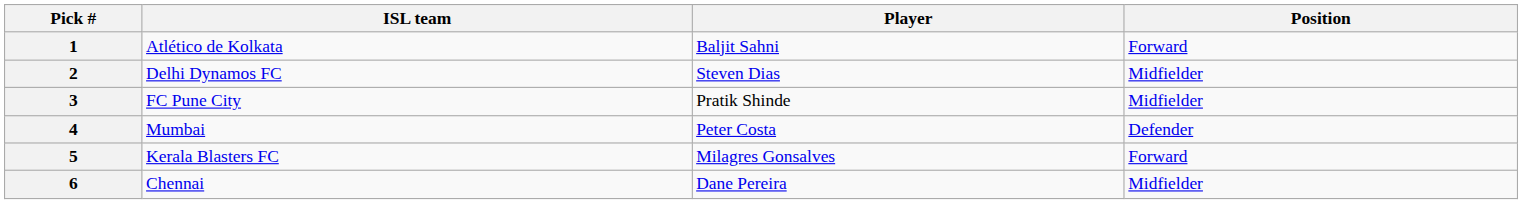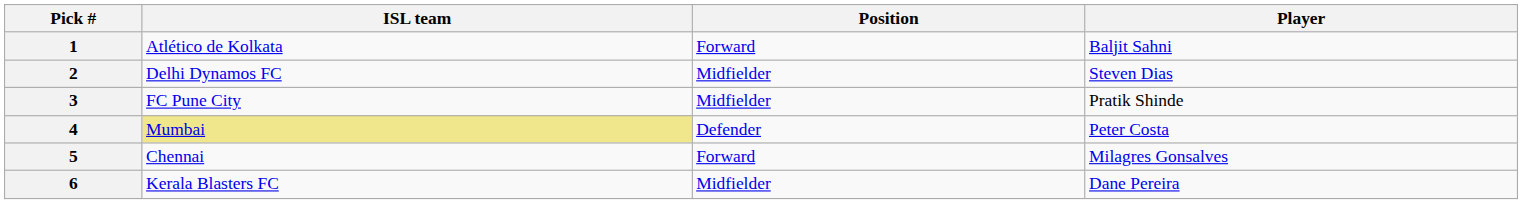 <table class="wikitable sortable" style="width:70%">
 <tr>
 <th width=7%>Pick #</th>
 <th width=28%>ISL team</th>
+<th width=20%>Position</th>
 <th width=22%>Player</th>
-<th width=20%>Position</th>
 </tr>
 <tr>
 <th>1</th>
 <td><a href='#'>Atlético de Kolkata</a></td>
+<td><a href='#'>Forward</a></td>
 <td><a href='#'>Baljit Sahni</a></td>
-<td><a href='#'>Forward</a></td>
 </tr>
 <tr>
 <th>2</th>
 <td><a href='#'>Delhi Dynamos FC</a></td>
+<td><a href='#'>Midfielder</a></td>
 <td><a href='#'>Steven Dias</a></td>
-<td><a href='#'>Midfielder</a></td>
 </tr>
 <tr>
 <th>3</th>
 <td><a href='#'>FC Pune City</a></td>
+<td><a href='#'>Midfielder</a></td>
 <td>Pratik Shinde</td>
-<td><a href='#'>Midfielder</a></td>
 </tr>
 <tr>
 <th>4</th>
-<td><a href='#'>Mumbai</a></td>
+<td style="background: khaki;"><a href='#'>Mumbai</a></td>
+<td><a href='#'>Defender</a></td>
 <td><a href='#'>Peter Costa</a></td>
-<td><a href='#'>Defender</a></td>
 </tr>
 <tr>
 <th>5</th>
-<td><a href='#'>Kerala Blasters FC</a></td>
+<td><a href='#'>Chennai</a></td>
+<td><a href='#'>Forward</a></td>
 <td><a href='#'>Milagres Gonsalves</a></td>
-<td><a href='#'>Forward</a></td>
 </tr>
 <tr>
 <th>6</th>
-<td><a href='#'>Chennai</a></td>
+<td><a href='#'>Kerala Blasters FC</a></td>
+<td><a href='#'>Midfielder</a></td>
 <td><a href='#'>Dane Pereira</a></td>
-<td><a href='#'>Midfielder</a></td>
 </tr>
 </table>
